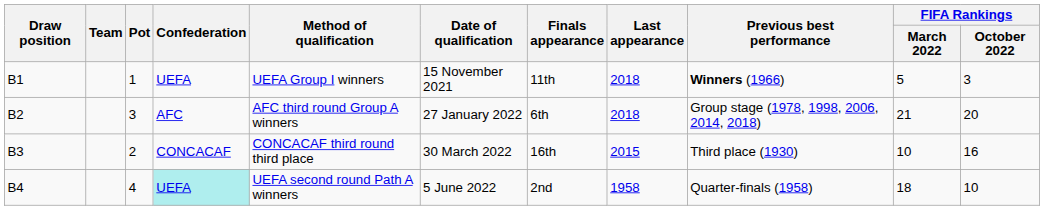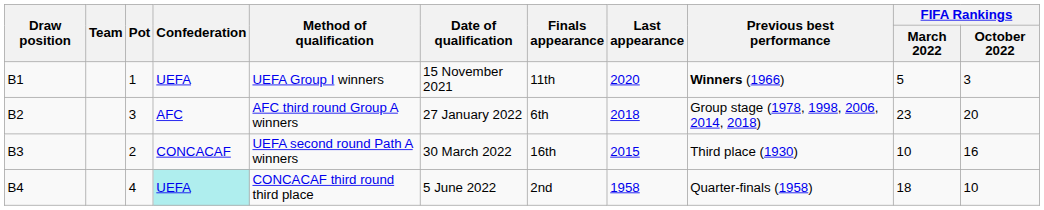 <table class="wikitable sortable">
 <tr>
 <th rowspan=2>Draw position</th>
 <th rowspan=2>Team</th>
 <th rowspan=2>Pot</th>
 <th rowspan=2>Confederation</th>
 <th rowspan=2>Method of<br>qualification</th>
 <th rowspan=2>Date of<br>qualification</th>
 <th rowspan=2 data-sort-type="number">Finals<br>appearance</th>
 <th rowspan=2>Last<br>appearance</th>
 <th rowspan=2>Previous best<br>performance</th>
 <th colspan=2><a href='#'>FIFA Rankings</a></th>
 </tr>
 <tr>
 <th>March 2022</th>
 <th>October 2022</th>
 </tr>
 <tr>
 <td>B1</td>
 <td style=white-space:nowrap></td>
 <td>1</td>
 <td><a href='#'>UEFA</a></td>
 <td><a href='#'>UEFA Group I</a> winners</td>
 <td>15 November 2021</td>
 <td>11th</td>
-<td><a href='#'>2018</a></td>
+<td><a href='#'>2020</a></td>
 <td data-sort-value="8.1"><strong>Winners</strong> (<a href='#'>1966</a>)</td>
 <td>5</td>
 <td>3</td>
 </tr>
 <tr>
 <td>B2</td>
 <td style=white-space:nowrap></td>
 <td>3</td>
 <td><a href='#'>AFC</a></td>
 <td><a href='#'>AFC third round Group A</a> winners</td>
 <td>27 January 2022</td>
 <td>6th</td>
 <td><a href='#'>2018</a></td>
 <td data-sort-value="2.5">Group stage (<a href='#'>1978</a>, <a href='#'>1998</a>, <a href='#'>2006</a>, <a href='#'>2014</a>, <a href='#'>2018</a>)</td>
-<td>21</td>
+<td>23</td>
 <td>20</td>
 </tr>
 <tr>
 <td>B3</td>
 <td style=white-space:nowrap></td>
 <td>2</td>
 <td><a href='#'>CONCACAF</a></td>
-<td><a href='#'>CONCACAF third round</a> third place</td>
+<td><a href='#'>UEFA second round Path A</a> winners</td>
 <td>30 March 2022</td>
 <td>16th</td>
 <td><a href='#'>2015</a></td>
 <td data-sort-value="6.1">Third place (<a href='#'>1930</a>)</td>
 <td>10</td>
 <td>16</td>
 </tr>
 <tr>
 <td>B4</td>
 <td style=white-space:nowrap></td>
 <td>4</td>
 <td style="background: paleturquoise;"><a href='#'>UEFA</a></td>
-<td><a href='#'>UEFA second round Path A</a> winners</td>
+<td><a href='#'>CONCACAF third round</a> third place</td>
 <td>5 June 2022</td>
 <td>2nd</td>
 <td><a href='#'>1958</a></td>
 <td data-sort-value="4.1">Quarter-finals (<a href='#'>1958</a>)</td>
 <td>18</td>
 <td>10</td>
 </tr>
 </table>
